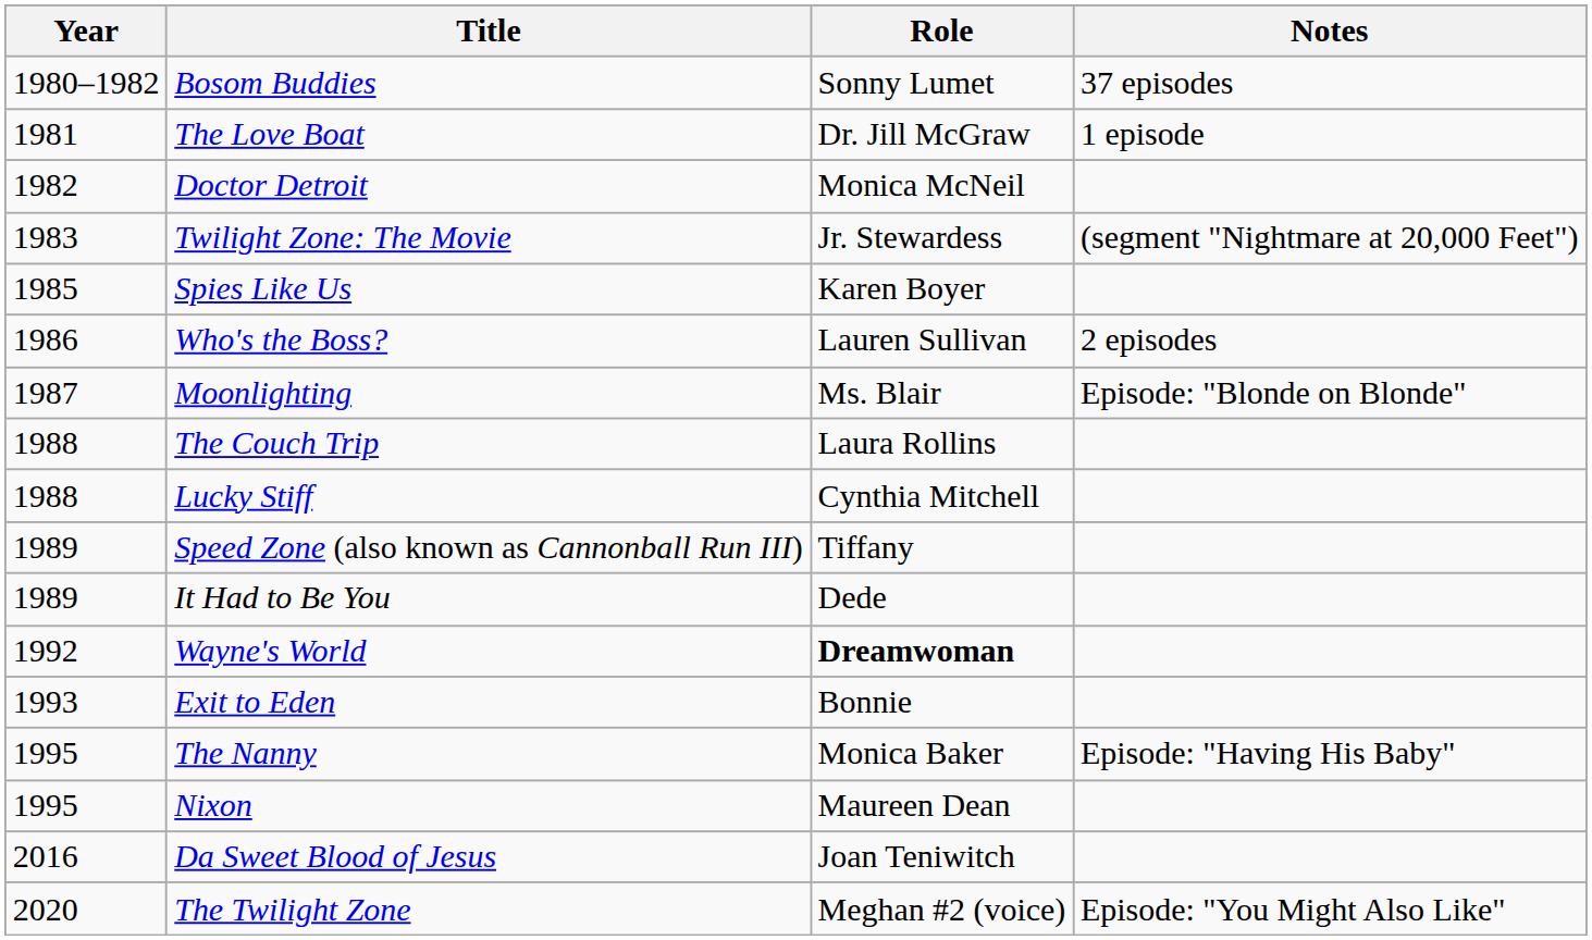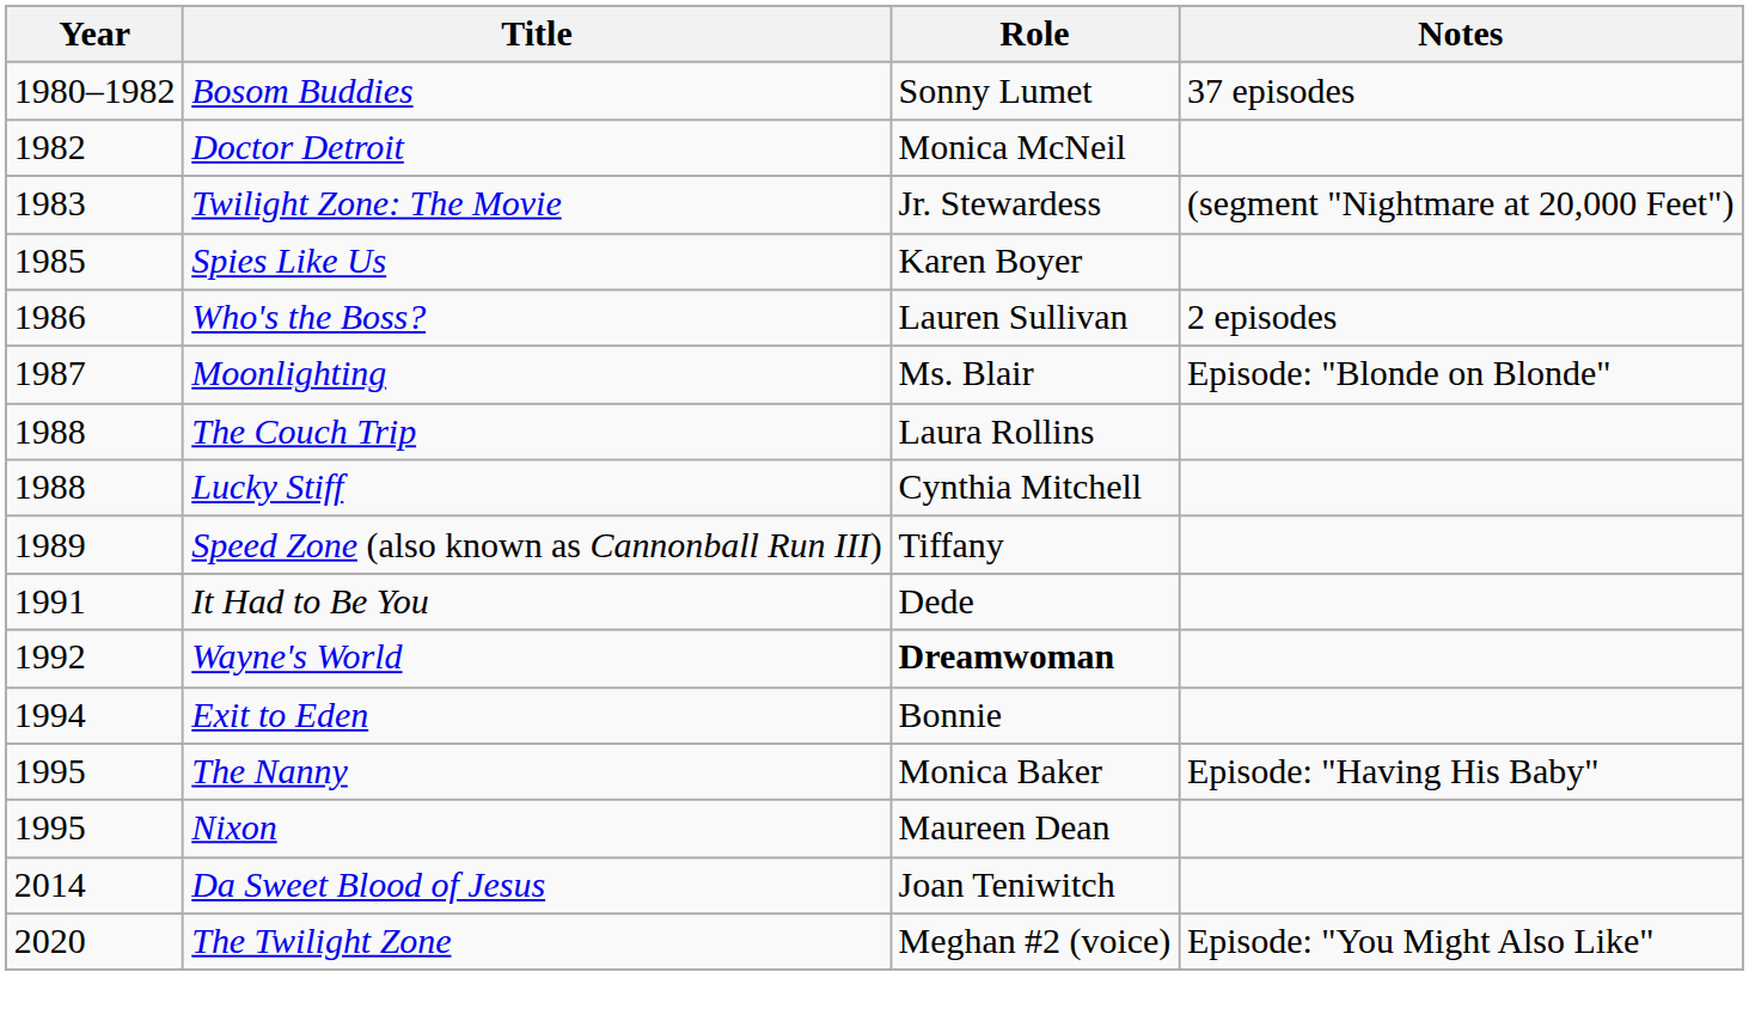 <table class="wikitable">
 <tr>
 <th>Year</th>
 <th>Title</th>
 <th>Role</th>
 <th>Notes</th>
 </tr>
 <tr>
 <td>1980–1982</td>
 <td><em><a href='#'>Bosom Buddies</a></em></td>
 <td>Sonny Lumet</td>
 <td>37 episodes</td>
-</tr>
-<tr>
-<td>1981</td>
-<td><em><a href='#'>The Love Boat</a></em></td>
-<td>Dr. Jill McGraw</td>
-<td>1 episode</td>
 </tr>
 <tr>
 <td>1982</td>
 <td><em><a href='#'>Doctor Detroit</a></em></td>
 <td>Monica McNeil</td>
 <td></td>
 </tr>
 <tr>
 <td>1983</td>
 <td><em><a href='#'>Twilight Zone: The Movie</a></em></td>
 <td>Jr. Stewardess</td>
 <td>(segment "Nightmare at 20,000 Feet")</td>
 </tr>
 <tr>
 <td>1985</td>
 <td><em><a href='#'>Spies Like Us</a></em></td>
 <td>Karen Boyer</td>
 <td></td>
 </tr>
 <tr>
 <td>1986</td>
 <td><em><a href='#'>Who's the Boss?</a></em></td>
 <td>Lauren Sullivan</td>
 <td>2 episodes</td>
 </tr>
 <tr>
 <td>1987</td>
 <td><em><a href='#'>Moonlighting</a></em></td>
 <td>Ms. Blair</td>
 <td>Episode: "Blonde on Blonde"</td>
 </tr>
 <tr>
 <td>1988</td>
 <td><em><a href='#'>The Couch Trip</a></em></td>
 <td>Laura Rollins</td>
 <td></td>
 </tr>
 <tr>
 <td>1988</td>
 <td><em><a href='#'>Lucky Stiff</a></em></td>
 <td>Cynthia Mitchell</td>
 <td></td>
 </tr>
 <tr>
 <td>1989</td>
 <td><em><a href='#'>Speed Zone</a></em> (also known as <em>Cannonball Run III</em>)</td>
 <td>Tiffany</td>
 <td></td>
 </tr>
 <tr>
-<td>1989</td>
+<td>1991</td>
 <td><em>It Had to Be You</em></td>
 <td>Dede</td>
 <td></td>
 </tr>
 <tr>
 <td>1992</td>
 <td><em><a href='#'>Wayne's World</a></em></td>
 <td><strong>Dreamwoman</strong></td>
 <td></td>
 </tr>
 <tr>
-<td>1993</td>
+<td>1994</td>
 <td><em><a href='#'>Exit to Eden</a></em></td>
 <td>Bonnie</td>
 <td></td>
 </tr>
 <tr>
 <td>1995</td>
 <td><em><a href='#'>The Nanny</a></em></td>
 <td>Monica Baker</td>
 <td>Episode: "Having His Baby"</td>
 </tr>
 <tr>
 <td>1995</td>
 <td><em><a href='#'>Nixon</a></em></td>
 <td>Maureen Dean</td>
 <td></td>
 </tr>
 <tr>
-<td>2016</td>
+<td>2014</td>
 <td><em><a href='#'>Da Sweet Blood of Jesus</a></em></td>
 <td>Joan Teniwitch</td>
 <td></td>
 </tr>
 <tr>
 <td>2020</td>
 <td><em><a href='#'>The Twilight Zone</a></em></td>
 <td>Meghan #2 (voice)</td>
 <td>Episode: "You Might Also Like"</td>
 </tr>
 </table>
